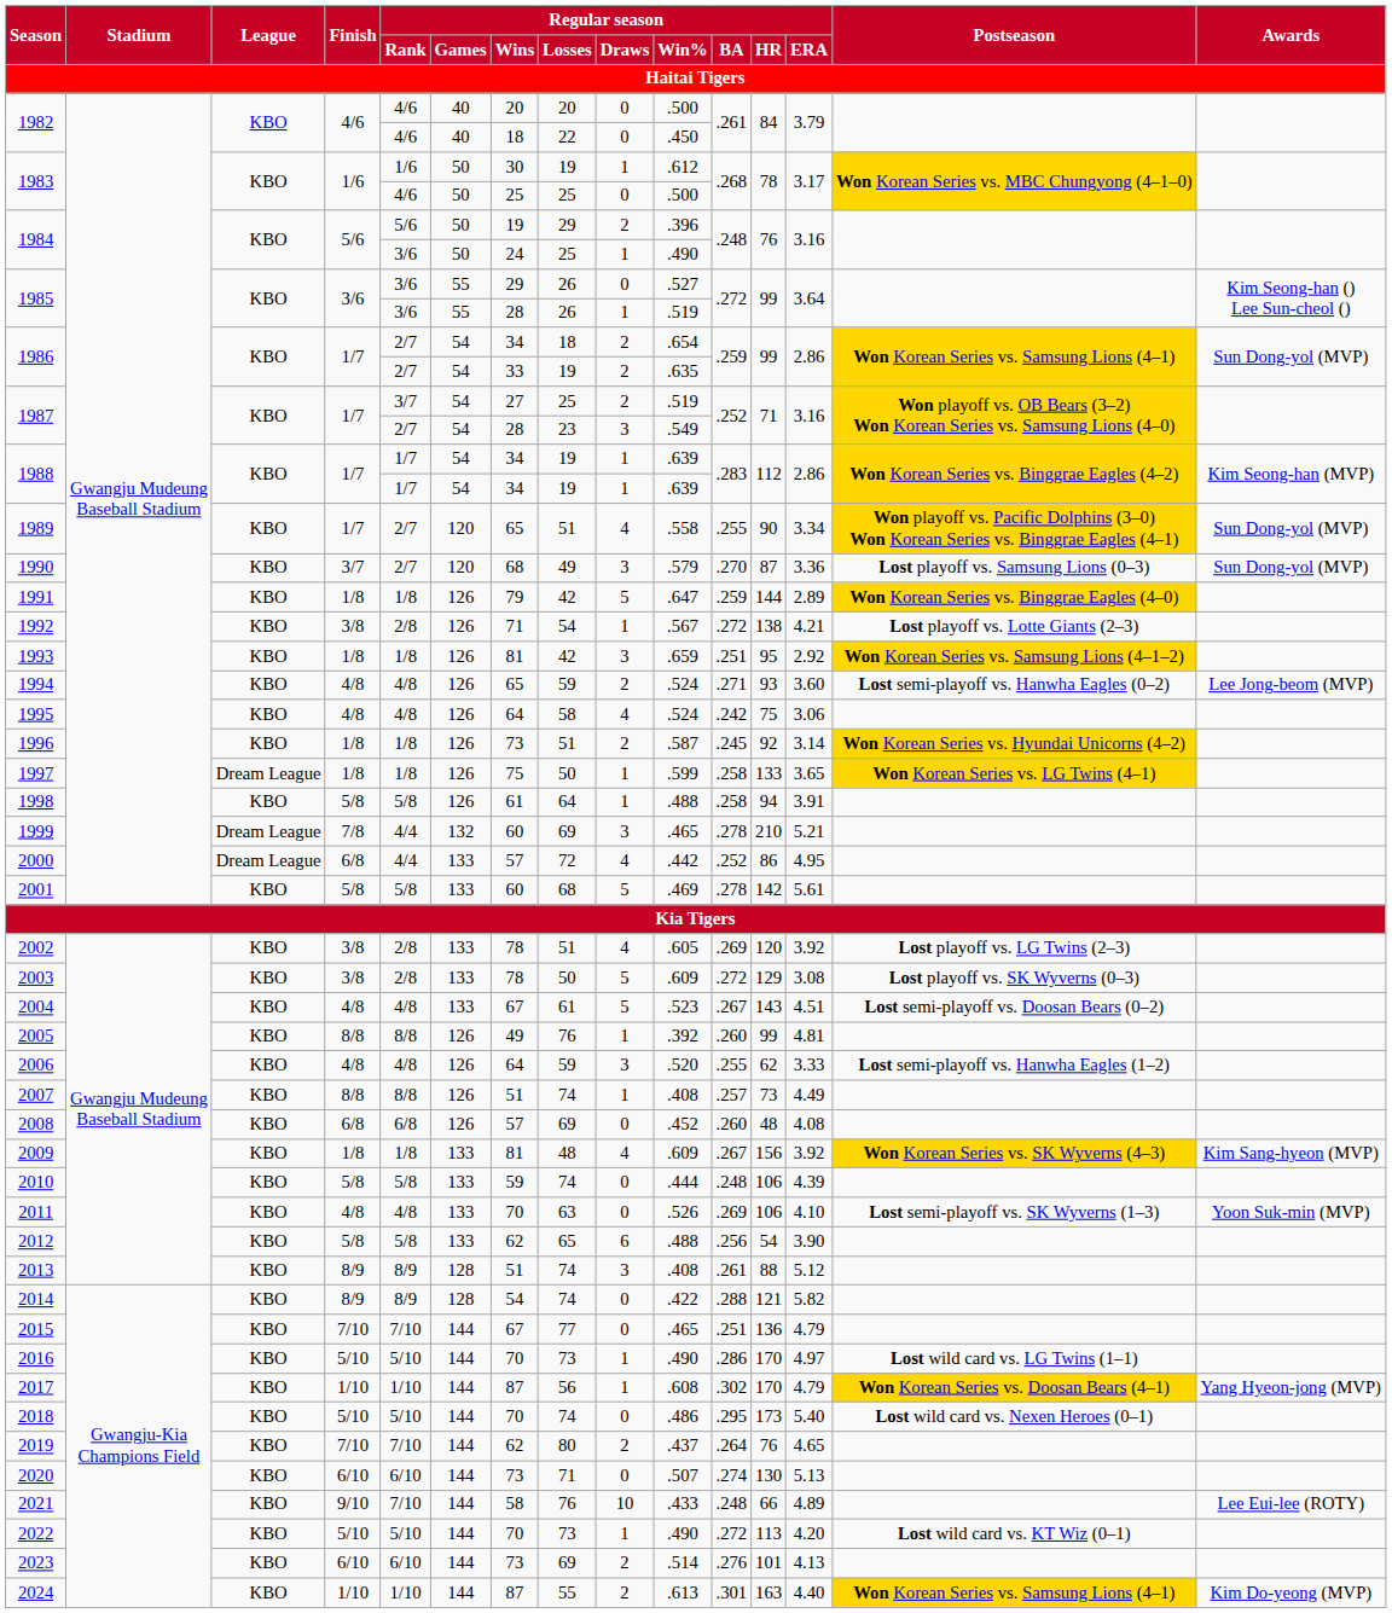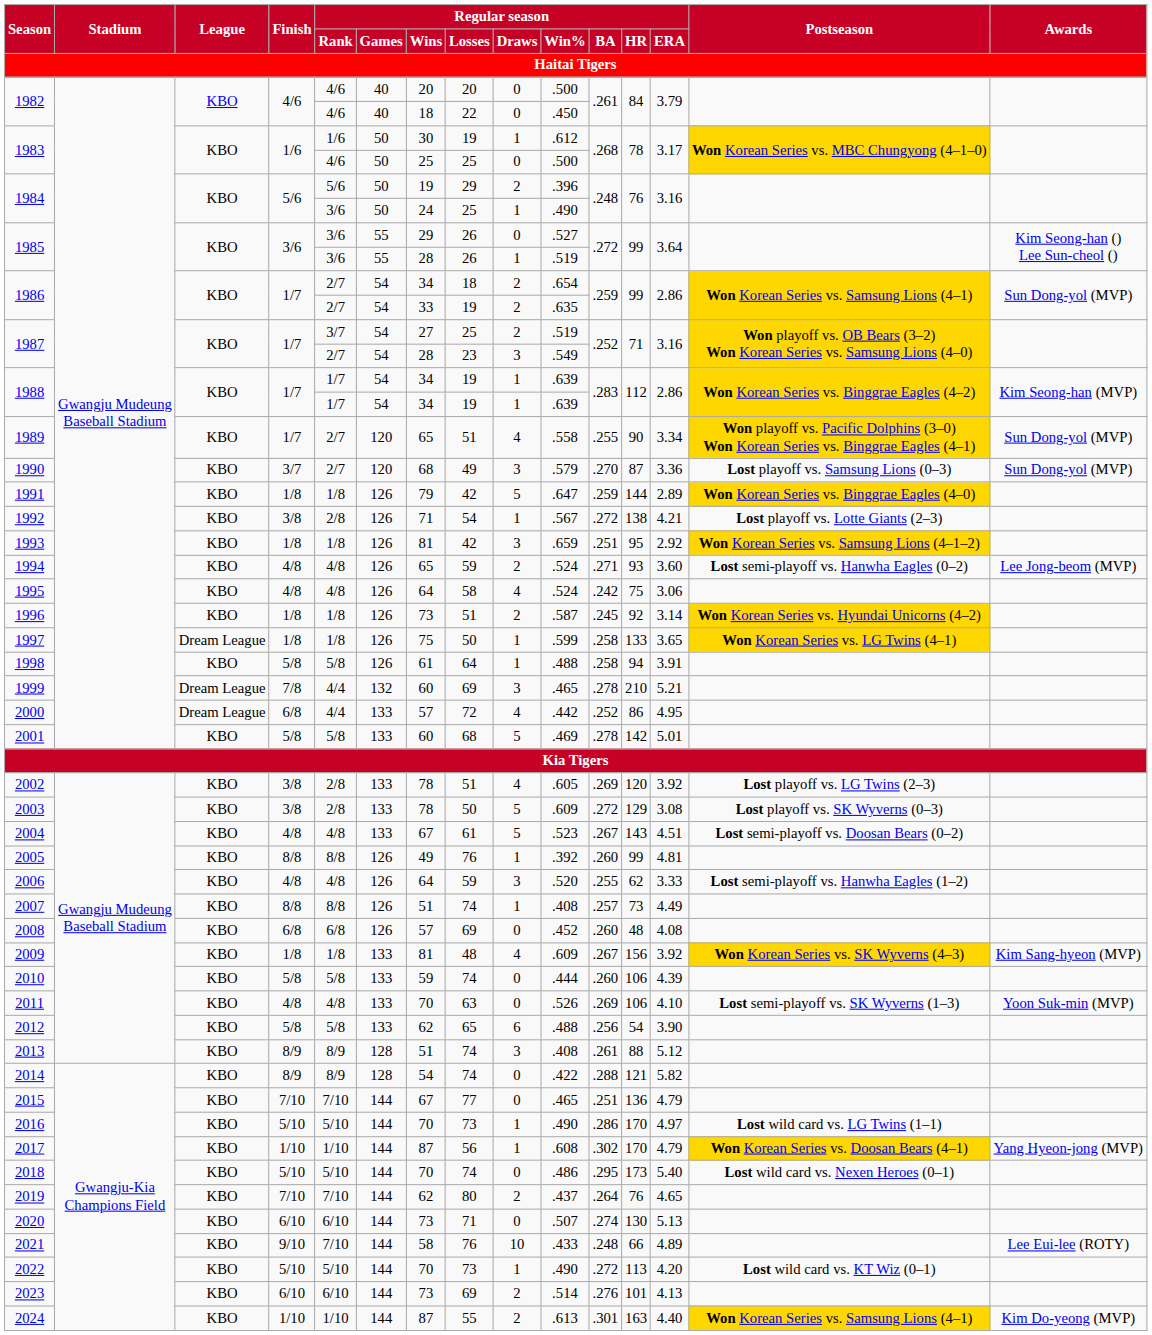 <table class="wikitable" style="text-align:center; font-size:90%;">
 <tr>
 <th style="background:#c70125;color:white;" rowspan="2">Season</th>
 <th style="background:#c70125;color:white;" rowspan="2">Stadium</th>
 <th style="background:#c70125;color:white;" rowspan="2">League</th>
 <th style="background:#c70125;color:white;" rowspan="2">Finish</th>
 <th style="background:#c70125;color:white;" colspan="9">Regular season</th>
 <th style="background:#c70125;color:white;" rowspan="2">Postseason</th>
 <th style="background:#c70125;color:white;" rowspan="2">Awards</th>
 </tr>
 <tr>
 <th style="background:#c70125;color:white;">Rank</th>
 <th style="background:#c70125;color:white;">Games</th>
 <th style="background:#c70125;color:white;">Wins</th>
 <th style="background:#c70125;color:white;">Losses</th>
 <th style="background:#c70125;color:white;">Draws</th>
 <th style="background:#c70125;color:white;">Win%</th>
 <th style="background:#c70125;color:white;">BA</th>
 <th style="background:#c70125;color:white;">HR</th>
 <th style="background:#c70125;color:white;">ERA</th>
 </tr>
 <tr>
 <td colspan="15" style="background:red; color:white"><strong>Haitai Tigers</strong></td>
 </tr>
 <tr>
 <td rowspan="2"><a href='#'>1982</a></td>
 <td rowspan="27"><a href='#'>Gwangju Mudeung<br>Baseball Stadium</a></td>
 <td rowspan="2"><a href='#'>KBO</a></td>
 <td rowspan="2">4/6</td>
 <td>4/6</td>
 <td>40</td>
 <td>20</td>
 <td>20</td>
 <td>0</td>
 <td>.500</td>
 <td rowspan="2">.261</td>
 <td rowspan="2">84</td>
 <td rowspan="2">3.79</td>
 <td rowspan="2"></td>
 <td rowspan="2"></td>
 </tr>
 <tr>
 <td>4/6</td>
 <td>40</td>
 <td>18</td>
 <td>22</td>
 <td>0</td>
 <td>.450</td>
 </tr>
 <tr>
 <td rowspan="2"><a href='#'>1983</a></td>
 <td rowspan="2">KBO</td>
 <td rowspan="2">1/6</td>
 <td>1/6</td>
 <td>50</td>
 <td>30</td>
 <td>19</td>
 <td>1</td>
 <td>.612</td>
 <td rowspan="2">.268</td>
 <td rowspan="2">78</td>
 <td rowspan="2">3.17</td>
 <td rowspan="2" bgcolor="gold"><strong>Won</strong> <a href='#'>Korean Series</a> vs. <a href='#'>MBC Chungyong</a> (4–1–0)</td>
 <td rowspan="2"></td>
 </tr>
 <tr>
 <td>4/6</td>
 <td>50</td>
 <td>25</td>
 <td>25</td>
 <td>0</td>
 <td>.500</td>
 </tr>
 <tr>
 <td rowspan="2"><a href='#'>1984</a></td>
 <td rowspan="2">KBO</td>
 <td rowspan="2">5/6</td>
 <td>5/6</td>
 <td>50</td>
 <td>19</td>
 <td>29</td>
 <td>2</td>
 <td>.396</td>
 <td rowspan="2">.248</td>
 <td rowspan="2">76</td>
 <td rowspan="2">3.16</td>
 <td rowspan="2"></td>
 <td rowspan="2"></td>
 </tr>
 <tr>
 <td>3/6</td>
 <td>50</td>
 <td>24</td>
 <td>25</td>
 <td>1</td>
 <td>.490</td>
 </tr>
 <tr>
 <td rowspan="2"><a href='#'>1985</a></td>
 <td rowspan="2">KBO</td>
 <td rowspan="2">3/6</td>
 <td>3/6</td>
 <td>55</td>
 <td>29</td>
 <td>26</td>
 <td>0</td>
 <td>.527</td>
 <td rowspan="2">.272</td>
 <td rowspan="2">99</td>
 <td rowspan="2">3.64</td>
 <td rowspan="2"></td>
 <td rowspan="2"><a href='#'>Kim Seong-han</a> () <br> <a href='#'>Lee Sun-cheol</a> ()</td>
 </tr>
 <tr>
 <td>3/6</td>
 <td>55</td>
 <td>28</td>
 <td>26</td>
 <td>1</td>
 <td>.519</td>
 </tr>
 <tr>
 <td rowspan="2"><a href='#'>1986</a></td>
 <td rowspan="2">KBO</td>
 <td rowspan="2">1/7</td>
 <td>2/7</td>
 <td>54</td>
 <td>34</td>
 <td>18</td>
 <td>2</td>
 <td>.654</td>
 <td rowspan="2">.259</td>
 <td rowspan="2">99</td>
 <td rowspan="2">2.86</td>
 <td rowspan="2" bgcolor="gold"><strong>Won</strong> <a href='#'>Korean Series</a> vs. <a href='#'>Samsung Lions</a> (4–1)</td>
 <td rowspan="2"><a href='#'>Sun Dong-yol</a> (MVP)</td>
 </tr>
 <tr>
 <td>2/7</td>
 <td>54</td>
 <td>33</td>
 <td>19</td>
 <td>2</td>
 <td>.635</td>
 </tr>
 <tr>
 <td rowspan="2"><a href='#'>1987</a></td>
 <td rowspan="2">KBO</td>
 <td rowspan="2">1/7</td>
 <td>3/7</td>
 <td>54</td>
 <td>27</td>
 <td>25</td>
 <td>2</td>
 <td>.519</td>
 <td rowspan="2">.252</td>
 <td rowspan="2">71</td>
 <td rowspan="2">3.16</td>
 <td rowspan="2" bgcolor="gold"><strong>Won</strong> playoff vs. <a href='#'>OB Bears</a> (3–2) <br> <strong>Won</strong> <a href='#'>Korean Series</a> vs. <a href='#'>Samsung Lions</a> (4–0)</td>
 <td rowspan="2"></td>
 </tr>
 <tr>
 <td>2/7</td>
 <td>54</td>
 <td>28</td>
 <td>23</td>
 <td>3</td>
 <td>.549</td>
 </tr>
 <tr>
 <td rowspan="2"><a href='#'>1988</a></td>
 <td rowspan="2">KBO</td>
 <td rowspan="2">1/7</td>
 <td>1/7</td>
 <td>54</td>
 <td>34</td>
 <td>19</td>
 <td>1</td>
 <td>.639</td>
 <td rowspan="2">.283</td>
 <td rowspan="2">112</td>
 <td rowspan="2">2.86</td>
 <td rowspan="2" bgcolor="gold"><strong>Won</strong> <a href='#'>Korean Series</a> vs. <a href='#'>Binggrae Eagles</a> (4–2)</td>
 <td rowspan="2"><a href='#'>Kim Seong-han</a> (MVP)</td>
 </tr>
 <tr>
 <td>1/7</td>
 <td>54</td>
 <td>34</td>
 <td>19</td>
 <td>1</td>
 <td>.639</td>
 </tr>
 <tr>
 <td><a href='#'>1989</a></td>
 <td>KBO</td>
 <td>1/7</td>
 <td>2/7</td>
 <td>120</td>
 <td>65</td>
 <td>51</td>
 <td>4</td>
 <td>.558</td>
 <td>.255</td>
 <td>90</td>
 <td>3.34</td>
 <td bgcolor="gold"><strong>Won</strong> playoff vs. <a href='#'>Pacific Dolphins</a> (3–0) <br> <strong>Won</strong> <a href='#'>Korean Series</a> vs. <a href='#'>Binggrae Eagles</a> (4–1)</td>
 <td><a href='#'>Sun Dong-yol</a> (MVP)</td>
 </tr>
 <tr>
 <td><a href='#'>1990</a></td>
 <td>KBO</td>
 <td>3/7</td>
 <td>2/7</td>
 <td>120</td>
 <td>68</td>
 <td>49</td>
 <td>3</td>
 <td>.579</td>
 <td>.270</td>
 <td>87</td>
 <td>3.36</td>
 <td><strong>Lost</strong> playoff vs. <a href='#'>Samsung Lions</a> (0–3)</td>
 <td><a href='#'>Sun Dong-yol</a> (MVP)</td>
 </tr>
 <tr>
 <td><a href='#'>1991</a></td>
 <td>KBO</td>
 <td>1/8</td>
 <td>1/8</td>
 <td>126</td>
 <td>79</td>
 <td>42</td>
 <td>5</td>
 <td>.647</td>
 <td>.259</td>
 <td>144</td>
 <td>2.89</td>
 <td bgcolor="gold"><strong>Won</strong> <a href='#'>Korean Series</a> vs. <a href='#'>Binggrae Eagles</a> (4–0)</td>
 <td></td>
 </tr>
 <tr>
 <td><a href='#'>1992</a></td>
 <td>KBO</td>
 <td>3/8</td>
 <td>2/8</td>
 <td>126</td>
 <td>71</td>
 <td>54</td>
 <td>1</td>
 <td>.567</td>
 <td>.272</td>
 <td>138</td>
 <td>4.21</td>
 <td><strong>Lost</strong> playoff vs. <a href='#'>Lotte Giants</a> (2–3)</td>
 <td></td>
 </tr>
 <tr>
 <td><a href='#'>1993</a></td>
 <td>KBO</td>
 <td>1/8</td>
 <td>1/8</td>
 <td>126</td>
 <td>81</td>
 <td>42</td>
 <td>3</td>
 <td>.659</td>
 <td>.251</td>
 <td>95</td>
 <td>2.92</td>
 <td bgcolor="gold"><strong>Won</strong> <a href='#'>Korean Series</a> vs. <a href='#'>Samsung Lions</a> (4–1–2)</td>
 <td></td>
 </tr>
 <tr>
 <td><a href='#'>1994</a></td>
 <td>KBO</td>
 <td>4/8</td>
 <td>4/8</td>
 <td>126</td>
 <td>65</td>
 <td>59</td>
 <td>2</td>
 <td>.524</td>
 <td>.271</td>
 <td>93</td>
 <td>3.60</td>
 <td><strong>Lost</strong> semi-playoff vs. <a href='#'>Hanwha Eagles</a> (0–2)</td>
 <td><a href='#'>Lee Jong-beom</a> (MVP)</td>
 </tr>
 <tr>
 <td><a href='#'>1995</a></td>
 <td>KBO</td>
 <td>4/8</td>
 <td>4/8</td>
 <td>126</td>
 <td>64</td>
 <td>58</td>
 <td>4</td>
 <td>.524</td>
 <td>.242</td>
 <td>75</td>
 <td>3.06</td>
 <td></td>
 <td></td>
 </tr>
 <tr>
 <td><a href='#'>1996</a></td>
 <td>KBO</td>
 <td>1/8</td>
 <td>1/8</td>
 <td>126</td>
 <td>73</td>
 <td>51</td>
 <td>2</td>
 <td>.587</td>
 <td>.245</td>
 <td>92</td>
 <td>3.14</td>
 <td bgcolor="gold"><strong>Won</strong> <a href='#'>Korean Series</a> vs. <a href='#'>Hyundai Unicorns</a> (4–2)</td>
 <td></td>
 </tr>
 <tr>
 <td><a href='#'>1997</a></td>
 <td>Dream League</td>
 <td>1/8</td>
 <td>1/8</td>
 <td>126</td>
 <td>75</td>
 <td>50</td>
 <td>1</td>
 <td>.599</td>
 <td>.258</td>
 <td>133</td>
 <td>3.65</td>
 <td bgcolor="gold"><strong>Won</strong> <a href='#'>Korean Series</a> vs. <a href='#'>LG Twins</a> (4–1)</td>
 <td></td>
 </tr>
 <tr>
 <td><a href='#'>1998</a></td>
 <td>KBO</td>
 <td>5/8</td>
 <td>5/8</td>
 <td>126</td>
 <td>61</td>
 <td>64</td>
 <td>1</td>
 <td>.488</td>
 <td>.258</td>
 <td>94</td>
 <td>3.91</td>
 <td></td>
 <td> </td>
 </tr>
 <tr>
 <td><a href='#'>1999</a></td>
 <td>Dream League</td>
 <td>7/8</td>
 <td>4/4</td>
 <td>132</td>
 <td>60</td>
 <td>69</td>
 <td>3</td>
 <td>.465</td>
 <td>.278</td>
 <td>210</td>
 <td>5.21</td>
 <td></td>
 <td></td>
 </tr>
 <tr>
 <td><a href='#'>2000</a></td>
 <td>Dream League</td>
 <td>6/8</td>
 <td>4/4</td>
 <td>133</td>
 <td>57</td>
 <td>72</td>
 <td>4</td>
 <td>.442</td>
 <td>.252</td>
 <td>86</td>
 <td>4.95</td>
 <td></td>
 <td> </td>
 </tr>
 <tr>
 <td><a href='#'>2001</a></td>
 <td>KBO</td>
 <td>5/8</td>
 <td>5/8</td>
 <td>133</td>
 <td>60</td>
 <td>68</td>
 <td>5</td>
 <td>.469</td>
 <td>.278</td>
 <td>142</td>
-<td>5.61</td>
+<td>5.01</td>
 <td></td>
 <td></td>
 </tr>
 <tr>
 <td colspan="15" style="background:#c70125; color:white"><strong>Kia Tigers</strong></td>
 </tr>
 <tr>
 <td><a href='#'>2002</a></td>
 <td rowspan="12"><a href='#'>Gwangju Mudeung<br>Baseball Stadium</a></td>
 <td>KBO</td>
 <td>3/8</td>
 <td>2/8</td>
 <td>133</td>
 <td>78</td>
 <td>51</td>
 <td>4</td>
 <td>.605</td>
 <td>.269</td>
 <td>120</td>
 <td>3.92</td>
 <td><strong>Lost</strong> playoff vs. <a href='#'>LG Twins</a> (2–3)</td>
 <td></td>
 </tr>
 <tr>
 <td><a href='#'>2003</a></td>
 <td>KBO</td>
 <td>3/8</td>
 <td>2/8</td>
 <td>133</td>
 <td>78</td>
 <td>50</td>
 <td>5</td>
 <td>.609</td>
 <td>.272</td>
 <td>129</td>
 <td>3.08</td>
 <td><strong>Lost</strong> playoff vs. <a href='#'>SK Wyverns</a> (0–3)</td>
 <td></td>
 </tr>
 <tr>
 <td><a href='#'>2004</a></td>
 <td>KBO</td>
 <td>4/8</td>
 <td>4/8</td>
 <td>133</td>
 <td>67</td>
 <td>61</td>
 <td>5</td>
 <td>.523</td>
 <td>.267</td>
 <td>143</td>
 <td>4.51</td>
 <td><strong>Lost</strong> semi-playoff vs. <a href='#'>Doosan Bears</a> (0–2)</td>
 <td></td>
 </tr>
 <tr>
 <td><a href='#'>2005</a></td>
 <td>KBO</td>
 <td>8/8</td>
 <td>8/8</td>
 <td>126</td>
 <td>49</td>
 <td>76</td>
 <td>1</td>
 <td>.392</td>
 <td>.260</td>
 <td>99</td>
 <td>4.81</td>
 <td></td>
 <td></td>
 </tr>
 <tr>
 <td><a href='#'>2006</a></td>
 <td>KBO</td>
 <td>4/8</td>
 <td>4/8</td>
 <td>126</td>
 <td>64</td>
 <td>59</td>
 <td>3</td>
 <td>.520</td>
 <td>.255</td>
 <td>62</td>
 <td>3.33</td>
 <td><strong>Lost</strong> semi-playoff vs. <a href='#'>Hanwha Eagles</a> (1–2)</td>
 <td></td>
 </tr>
 <tr>
 <td><a href='#'>2007</a></td>
 <td>KBO</td>
 <td>8/8</td>
 <td>8/8</td>
 <td>126</td>
 <td>51</td>
 <td>74</td>
 <td>1</td>
 <td>.408</td>
 <td>.257</td>
 <td>73</td>
 <td>4.49</td>
 <td></td>
 <td> </td>
 </tr>
 <tr>
 <td><a href='#'>2008</a></td>
 <td>KBO</td>
 <td>6/8</td>
 <td>6/8</td>
 <td>126</td>
 <td>57</td>
 <td>69</td>
 <td>0</td>
 <td>.452</td>
 <td>.260</td>
 <td>48</td>
 <td>4.08</td>
 <td></td>
 <td></td>
 </tr>
 <tr>
 <td><a href='#'>2009</a></td>
 <td>KBO</td>
 <td>1/8</td>
 <td>1/8</td>
 <td>133</td>
 <td>81</td>
 <td>48</td>
 <td>4</td>
 <td>.609</td>
 <td>.267</td>
 <td>156</td>
 <td>3.92</td>
 <td bgcolor="gold"><strong>Won</strong> <a href='#'>Korean Series</a> vs. <a href='#'>SK Wyverns</a> (4–3)</td>
 <td><a href='#'>Kim Sang-hyeon</a> (MVP)</td>
 </tr>
 <tr>
 <td><a href='#'>2010</a></td>
 <td>KBO</td>
 <td>5/8</td>
 <td>5/8</td>
 <td>133</td>
 <td>59</td>
 <td>74</td>
 <td>0</td>
 <td>.444</td>
-<td>.248</td>
+<td>.260</td>
 <td>106</td>
 <td>4.39</td>
 <td></td>
 <td></td>
 </tr>
 <tr>
 <td><a href='#'>2011</a></td>
 <td>KBO</td>
 <td>4/8</td>
 <td>4/8</td>
 <td>133</td>
 <td>70</td>
 <td>63</td>
 <td>0</td>
 <td>.526</td>
 <td>.269</td>
 <td>106</td>
 <td>4.10</td>
 <td><strong>Lost</strong> semi-playoff vs. <a href='#'>SK Wyverns</a> (1–3)</td>
 <td><a href='#'>Yoon Suk-min</a> (MVP)</td>
 </tr>
 <tr>
 <td><a href='#'>2012</a></td>
 <td>KBO</td>
 <td>5/8</td>
 <td>5/8</td>
 <td>133</td>
 <td>62</td>
 <td>65</td>
 <td>6</td>
 <td>.488</td>
 <td>.256</td>
 <td>54</td>
 <td>3.90</td>
 <td></td>
 <td> </td>
 </tr>
 <tr>
 <td><a href='#'>2013</a></td>
 <td>KBO</td>
 <td>8/9</td>
 <td>8/9</td>
 <td>128</td>
 <td>51</td>
 <td>74</td>
 <td>3</td>
 <td>.408</td>
 <td>.261</td>
 <td>88</td>
 <td>5.12</td>
 <td></td>
 <td> </td>
 </tr>
 <tr>
 <td><a href='#'>2014</a></td>
 <td rowspan="11"><a href='#'>Gwangju-Kia<br>Champions Field</a></td>
 <td>KBO</td>
 <td>8/9</td>
 <td>8/9</td>
 <td>128</td>
 <td>54</td>
 <td>74</td>
 <td>0</td>
 <td>.422</td>
 <td>.288</td>
 <td>121</td>
 <td>5.82</td>
 <td></td>
 <td> </td>
 </tr>
 <tr>
 <td><a href='#'>2015</a></td>
 <td>KBO</td>
 <td>7/10</td>
 <td>7/10</td>
 <td>144</td>
 <td>67</td>
 <td>77</td>
 <td>0</td>
 <td>.465</td>
 <td>.251</td>
 <td>136</td>
 <td>4.79</td>
 <td></td>
 <td></td>
 </tr>
 <tr>
 <td><a href='#'>2016</a></td>
 <td>KBO</td>
 <td>5/10</td>
 <td>5/10</td>
 <td>144</td>
 <td>70</td>
 <td>73</td>
 <td>1</td>
 <td>.490</td>
 <td>.286</td>
 <td>170</td>
 <td>4.97</td>
 <td><strong>Lost</strong> wild card vs. <a href='#'>LG Twins</a> (1–1)</td>
 <td> </td>
 </tr>
 <tr>
 <td><a href='#'>2017</a></td>
 <td>KBO</td>
 <td>1/10</td>
 <td>1/10</td>
 <td>144</td>
 <td>87</td>
 <td>56</td>
 <td>1</td>
 <td>.608</td>
 <td>.302</td>
 <td>170</td>
 <td>4.79</td>
 <td bgcolor="gold"><strong>Won</strong> <a href='#'>Korean Series</a> vs. <a href='#'>Doosan Bears</a> (4–1)</td>
 <td><a href='#'>Yang Hyeon-jong</a> (MVP)</td>
 </tr>
 <tr>
 <td><a href='#'>2018</a></td>
 <td>KBO</td>
 <td>5/10</td>
 <td>5/10</td>
 <td>144</td>
 <td>70</td>
 <td>74</td>
 <td>0</td>
 <td>.486</td>
 <td>.295</td>
 <td>173</td>
 <td>5.40</td>
 <td><strong>Lost</strong> wild card vs. <a href='#'>Nexen Heroes</a> (0–1)</td>
 <td> </td>
 </tr>
 <tr>
 <td><a href='#'>2019</a></td>
 <td>KBO</td>
 <td>7/10</td>
 <td>7/10</td>
 <td>144</td>
 <td>62</td>
 <td>80</td>
 <td>2</td>
 <td>.437</td>
 <td>.264</td>
 <td>76</td>
 <td>4.65</td>
 <td></td>
 <td> </td>
 </tr>
 <tr>
 <td><a href='#'>2020</a></td>
 <td>KBO</td>
 <td>6/10</td>
 <td>6/10</td>
 <td>144</td>
 <td>73</td>
 <td>71</td>
 <td>0</td>
 <td>.507</td>
 <td>.274</td>
 <td>130</td>
 <td>5.13</td>
 <td></td>
 <td> </td>
 </tr>
 <tr>
 <td><a href='#'>2021</a></td>
 <td>KBO</td>
 <td>9/10</td>
 <td>7/10</td>
 <td>144</td>
 <td>58</td>
 <td>76</td>
 <td>10</td>
 <td>.433</td>
 <td>.248</td>
 <td>66</td>
 <td>4.89</td>
 <td></td>
 <td><a href='#'>Lee Eui-lee</a> (ROTY)</td>
 </tr>
 <tr>
 <td><a href='#'>2022</a></td>
 <td>KBO</td>
 <td>5/10</td>
 <td>5/10</td>
 <td>144</td>
 <td>70</td>
 <td>73</td>
 <td>1</td>
 <td>.490</td>
 <td>.272</td>
 <td>113</td>
 <td>4.20</td>
 <td><strong>Lost</strong> wild card vs. <a href='#'>KT Wiz</a> (0–1)</td>
 <td> </td>
 </tr>
 <tr>
 <td><a href='#'>2023</a></td>
 <td>KBO</td>
 <td>6/10</td>
 <td>6/10</td>
 <td>144</td>
 <td>73</td>
 <td>69</td>
 <td>2</td>
 <td>.514</td>
 <td>.276</td>
 <td>101</td>
 <td>4.13</td>
 <td></td>
 <td> </td>
 </tr>
 <tr>
 <td><a href='#'>2024</a></td>
 <td>KBO</td>
 <td>1/10</td>
 <td>1/10</td>
 <td>144</td>
 <td>87</td>
 <td>55</td>
 <td>2</td>
 <td>.613</td>
 <td>.301</td>
 <td>163</td>
 <td>4.40</td>
 <td bgcolor="gold"><strong>Won</strong> <a href='#'>Korean Series</a> vs. <a href='#'>Samsung Lions</a> (4–1)</td>
 <td><a href='#'>Kim Do-yeong</a> (MVP)</td>
 </tr>
 </table>
